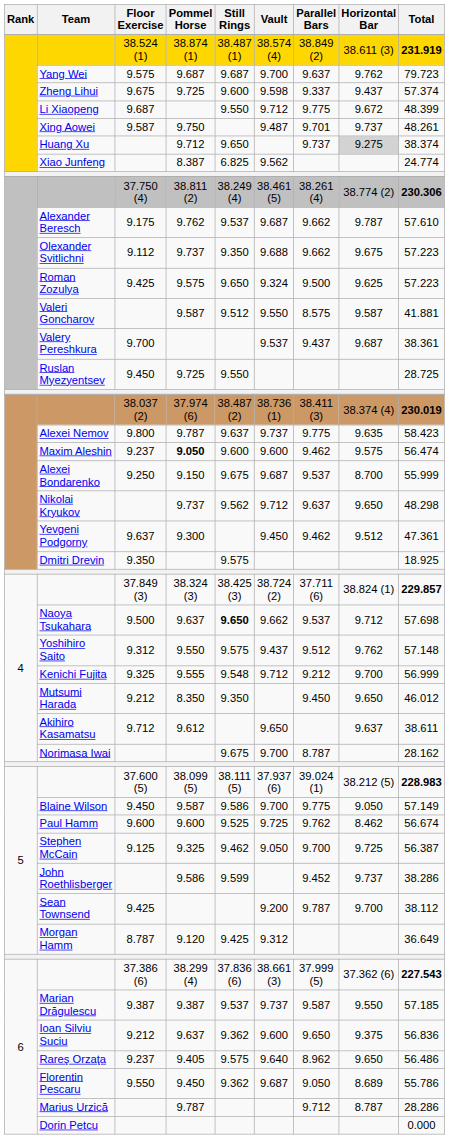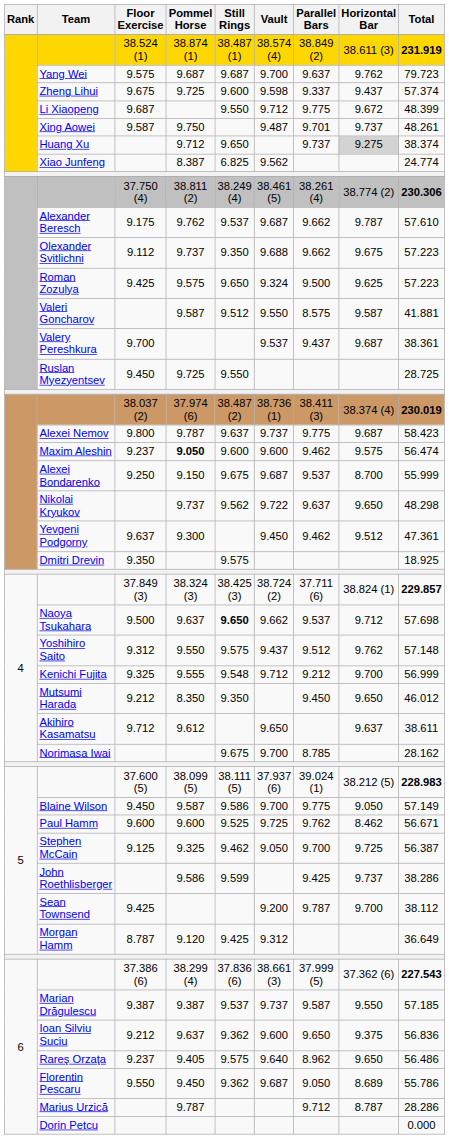 <table class="wikitable" style="text-align:center">
 <tr>
 <th>Rank</th>
 <th style="width:12em">Team</th>
 <th style="width:6em">Floor<br>Exercise</th>
 <th style="width:6em">Pommel<br>Horse</th>
 <th style="width:6em">Still<br>Rings</th>
 <th style="width:6em">Vault</th>
 <th style="width:6em">Parallel<br>Bars</th>
 <th style="width:6em">Horizontal<br>Bar</th>
 <th style="width:6em">Total</th>
 </tr>
 <tr>
 </tr>
 <tr bgcolor=gold>
 <td rowspan=7></td>
 <td align=left></td>
 <td>38.524 (1)</td>
 <td>38.874 (1)</td>
 <td>38.487 (1)</td>
 <td>38.574 (4)</td>
 <td>38.849 (2)</td>
 <td>38.611 (3)</td>
 <td><strong>231.919</strong></td>
 </tr>
 <tr>
 <td align=left><a href='#'>Yang Wei</a></td>
 <td>9.575</td>
 <td>9.687</td>
 <td>9.687</td>
 <td>9.700</td>
 <td>9.637</td>
 <td>9.762</td>
 <td>79.723</td>
 </tr>
 <tr>
 <td align=left><a href='#'>Zheng Lihui</a></td>
 <td>9.675</td>
 <td>9.725</td>
 <td>9.600</td>
 <td>9.598</td>
 <td>9.337</td>
 <td>9.437</td>
 <td>57.374</td>
 </tr>
 <tr>
 <td align=left><a href='#'>Li Xiaopeng</a></td>
 <td>9.687</td>
 <td></td>
 <td>9.550</td>
 <td>9.712</td>
 <td>9.775</td>
 <td>9.672</td>
 <td>48.399</td>
 </tr>
 <tr>
 <td align=left><a href='#'>Xing Aowei</a></td>
 <td>9.587</td>
 <td>9.750</td>
 <td></td>
 <td>9.487</td>
 <td>9.701</td>
 <td>9.737</td>
 <td>48.261</td>
 </tr>
 <tr>
 <td align=left><a href='#'>Huang Xu</a></td>
 <td></td>
 <td>9.712</td>
 <td>9.650</td>
 <td></td>
 <td>9.737</td>
 <td style="background: lightgrey;">9.275</td>
 <td>38.374</td>
 </tr>
 <tr>
 <td align=left><a href='#'>Xiao Junfeng</a></td>
 <td></td>
 <td>8.387</td>
 <td>6.825</td>
 <td>9.562</td>
 <td></td>
 <td></td>
 <td>24.774</td>
 </tr>
 <tr>
 <th colspan=9></th>
 </tr>
 <tr>
 </tr>
 <tr bgcolor=silver>
 <td rowspan=7></td>
 <td align=left></td>
 <td>37.750 (4)</td>
 <td>38.811 (2)</td>
 <td>38.249 (4)</td>
 <td>38.461 (5)</td>
 <td>38.261 (4)</td>
 <td>38.774 (2)</td>
 <td><strong>230.306</strong></td>
 </tr>
 <tr>
 <td align=left><a href='#'>Alexander Beresch</a></td>
 <td>9.175</td>
 <td>9.762</td>
 <td>9.537</td>
 <td>9.687</td>
 <td>9.662</td>
 <td>9.787</td>
 <td>57.610</td>
 </tr>
 <tr>
 <td align=left><a href='#'>Olexander Svitlichni</a></td>
 <td>9.112</td>
 <td>9.737</td>
 <td>9.350</td>
 <td>9.688</td>
 <td>9.662</td>
 <td>9.675</td>
 <td>57.223</td>
 </tr>
 <tr>
 <td align=left><a href='#'>Roman Zozulya</a></td>
 <td>9.425</td>
 <td>9.575</td>
 <td>9.650</td>
 <td>9.324</td>
 <td>9.500</td>
 <td>9.625</td>
 <td>57.223</td>
 </tr>
 <tr>
 <td align=left><a href='#'>Valeri Goncharov</a></td>
 <td></td>
 <td>9.587</td>
 <td>9.512</td>
 <td>9.550</td>
 <td>8.575</td>
 <td>9.587</td>
 <td>41.881</td>
 </tr>
 <tr>
 <td align=left><a href='#'>Valery Pereshkura</a></td>
 <td>9.700</td>
 <td></td>
 <td></td>
 <td>9.537</td>
 <td>9.437</td>
 <td>9.687</td>
 <td>38.361</td>
 </tr>
 <tr>
 <td align=left><a href='#'>Ruslan Myezyentsev</a></td>
 <td>9.450</td>
 <td>9.725</td>
 <td>9.550</td>
 <td></td>
 <td></td>
 <td></td>
 <td>28.725</td>
 </tr>
 <tr>
 <th colspan=9></th>
 </tr>
 <tr>
 </tr>
 <tr bgcolor=#CC9966>
 <td rowspan=7></td>
 <td align=left></td>
 <td>38.037 (2)</td>
 <td>37.974 (6)</td>
 <td>38.487 (2)</td>
 <td>38.736 (1)</td>
 <td>38.411 (3)</td>
 <td>38.374 (4)</td>
 <td><strong>230.019</strong></td>
 </tr>
 <tr>
 <td align=left><a href='#'>Alexei Nemov</a></td>
 <td>9.800</td>
 <td>9.787</td>
 <td>9.637</td>
 <td>9.737</td>
 <td>9.775</td>
-<td>9.635</td>
+<td>9.687</td>
 <td>58.423</td>
 </tr>
 <tr>
 <td align=left><a href='#'>Maxim Aleshin</a></td>
 <td>9.237</td>
 <td><strong>9.050</strong></td>
 <td>9.600</td>
 <td>9.600</td>
 <td>9.462</td>
 <td>9.575</td>
 <td>56.474</td>
 </tr>
 <tr>
 <td align=left><a href='#'>Alexei Bondarenko</a></td>
 <td>9.250</td>
 <td>9.150</td>
 <td>9.675</td>
 <td>9.687</td>
 <td>9.537</td>
 <td>8.700</td>
 <td>55.999</td>
 </tr>
 <tr>
 <td align=left><a href='#'>Nikolai Kryukov</a></td>
 <td></td>
 <td>9.737</td>
 <td>9.562</td>
-<td>9.712</td>
+<td>9.722</td>
 <td>9.637</td>
 <td>9.650</td>
 <td>48.298</td>
 </tr>
 <tr>
 <td align=left><a href='#'>Yevgeni Podgorny</a></td>
 <td>9.637</td>
 <td>9.300</td>
 <td></td>
 <td>9.450</td>
 <td>9.462</td>
 <td>9.512</td>
 <td>47.361</td>
 </tr>
 <tr>
 <td align=left><a href='#'>Dmitri Drevin</a></td>
 <td>9.350</td>
 <td></td>
 <td>9.575</td>
 <td></td>
 <td></td>
 <td></td>
 <td>18.925</td>
 </tr>
 <tr>
 <th colspan=9></th>
 </tr>
 <tr>
 <td rowspan=7>4</td>
 <td align=left></td>
 <td>37.849 (3)</td>
 <td>38.324 (3)</td>
 <td>38.425 (3)</td>
 <td>38.724 (2)</td>
 <td>37.711 (6)</td>
 <td>38.824 (1)</td>
 <td><strong>229.857</strong></td>
 </tr>
 <tr>
 <td align=left><a href='#'>Naoya Tsukahara</a></td>
 <td>9.500</td>
 <td>9.637</td>
 <td><strong>9.650</strong></td>
 <td>9.662</td>
 <td>9.537</td>
 <td>9.712</td>
 <td>57.698</td>
 </tr>
 <tr>
 <td align=left><a href='#'>Yoshihiro Saito</a></td>
 <td>9.312</td>
 <td>9.550</td>
 <td>9.575</td>
 <td>9.437</td>
 <td>9.512</td>
 <td>9.762</td>
 <td>57.148</td>
 </tr>
 <tr>
 <td align=left><a href='#'>Kenichi Fujita</a></td>
 <td>9.325</td>
 <td>9.555</td>
 <td>9.548</td>
 <td>9.712</td>
 <td>9.212</td>
 <td>9.700</td>
 <td>56.999</td>
 </tr>
 <tr>
 <td align=left><a href='#'>Mutsumi Harada</a></td>
 <td>9.212</td>
 <td>8.350</td>
 <td>9.350</td>
 <td></td>
 <td>9.450</td>
 <td>9.650</td>
 <td>46.012</td>
 </tr>
 <tr>
 <td align=left><a href='#'>Akihiro Kasamatsu</a></td>
 <td>9.712</td>
 <td>9.612</td>
 <td></td>
 <td>9.650</td>
 <td></td>
 <td>9.637</td>
 <td>38.611</td>
 </tr>
 <tr>
 <td align=left><a href='#'>Norimasa Iwai</a></td>
 <td></td>
 <td></td>
 <td>9.675</td>
 <td>9.700</td>
-<td>8.787</td>
+<td>8.785</td>
 <td></td>
 <td>28.162</td>
 </tr>
 <tr>
 <th colspan=9></th>
 </tr>
 <tr>
 <td rowspan=7>5</td>
 <td align=left></td>
 <td>37.600 (5)</td>
 <td>38.099 (5)</td>
 <td>38.111 (5)</td>
 <td>37.937 (6)</td>
 <td>39.024 (1)</td>
 <td>38.212 (5)</td>
 <td><strong>228.983</strong></td>
 </tr>
 <tr>
 <td align=left><a href='#'>Blaine Wilson</a></td>
 <td>9.450</td>
 <td>9.587</td>
 <td>9.586</td>
 <td>9.700</td>
 <td>9.775</td>
 <td>9.050</td>
 <td>57.149</td>
 </tr>
 <tr>
 <td align=left><a href='#'>Paul Hamm</a></td>
 <td>9.600</td>
 <td>9.600</td>
 <td>9.525</td>
 <td>9.725</td>
 <td>9.762</td>
 <td>8.462</td>
-<td>56.674</td>
+<td>56.671</td>
 </tr>
 <tr>
 <td align=left><a href='#'>Stephen McCain</a></td>
 <td>9.125</td>
 <td>9.325</td>
 <td>9.462</td>
 <td>9.050</td>
 <td>9.700</td>
 <td>9.725</td>
 <td>56.387</td>
 </tr>
 <tr>
 <td align=left><a href='#'>John Roethlisberger</a></td>
 <td></td>
 <td>9.586</td>
 <td>9.599</td>
 <td></td>
-<td>9.452</td>
+<td>9.425</td>
 <td>9.737</td>
 <td>38.286</td>
 </tr>
 <tr>
 <td align=left><a href='#'>Sean Townsend</a></td>
 <td>9.425</td>
 <td></td>
 <td></td>
 <td>9.200</td>
 <td>9.787</td>
 <td>9.700</td>
 <td>38.112</td>
 </tr>
 <tr>
 <td align=left><a href='#'>Morgan Hamm</a></td>
 <td>8.787</td>
 <td>9.120</td>
 <td>9.425</td>
 <td>9.312</td>
 <td></td>
 <td></td>
 <td>36.649</td>
 </tr>
 <tr>
 <th colspan=9></th>
 </tr>
 <tr>
 <td rowspan=7>6</td>
 <td align=left></td>
 <td>37.386 (6)</td>
 <td>38.299 (4)</td>
 <td>37.836 (6)</td>
 <td>38.661 (3)</td>
 <td>37.999 (5)</td>
 <td>37.362 (6)</td>
 <td><strong>227.543</strong></td>
 </tr>
 <tr>
 <td align=left><a href='#'>Marian Drăgulescu</a></td>
 <td>9.387</td>
 <td>9.387</td>
 <td>9.537</td>
 <td>9.737</td>
 <td>9.587</td>
 <td>9.550</td>
 <td>57.185</td>
 </tr>
 <tr>
 <td align=left><a href='#'>Ioan Silviu Suciu</a></td>
 <td>9.212</td>
 <td>9.637</td>
 <td>9.362</td>
 <td>9.600</td>
 <td>9.650</td>
 <td>9.375</td>
 <td>56.836</td>
 </tr>
 <tr>
 <td align=left><a href='#'>Rareş Orzaţa</a></td>
 <td>9.237</td>
 <td>9.405</td>
 <td>9.575</td>
 <td>9.640</td>
 <td>8.962</td>
 <td>9.650</td>
 <td>56.486</td>
 </tr>
 <tr>
 <td align=left><a href='#'>Florentin Pescaru</a></td>
 <td>9.550</td>
 <td>9.450</td>
 <td>9.362</td>
 <td>9.687</td>
 <td>9.050</td>
 <td>8.689</td>
 <td>55.786</td>
 </tr>
 <tr>
 <td align=left><a href='#'>Marius Urzică</a></td>
 <td></td>
 <td>9.787</td>
 <td></td>
 <td></td>
 <td>9.712</td>
 <td>8.787</td>
 <td>28.286</td>
 </tr>
 <tr>
 <td align=left><a href='#'>Dorin Petcu</a></td>
 <td></td>
 <td></td>
 <td></td>
 <td></td>
 <td></td>
 <td></td>
 <td>0.000</td>
 </tr>
 </table>
